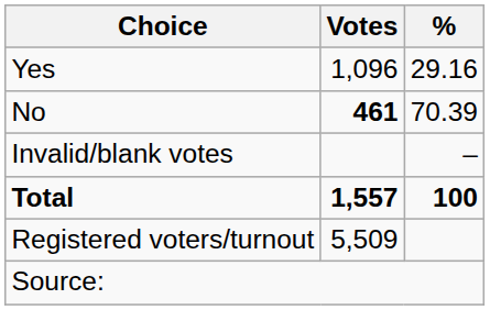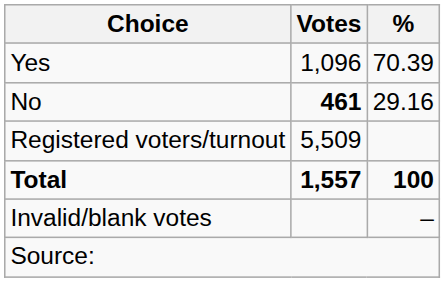 <table class=wikitable style=text-align:right>
 <tr>
 <th>Choice</th>
 <th>Votes</th>
 <th>%</th>
 </tr>
 <tr>
 <td align=left>Yes</td>
 <td>1,096</td>
-<td>29.16</td>
+<td>70.39</td>
 </tr>
 <tr>
 <td align=left>No</td>
 <td><strong>461</strong></td>
-<td>70.39</td>
+<td>29.16</td>
+</tr>
+<tr>
+<td align=left>Registered voters/turnout</td>
+<td>5,509</td>
+<td></td>
+</tr>
+<tr>
+<td align=left><strong>Total</strong></td>
+<td><strong>1,557</strong></td>
+<td><strong>100</strong></td>
 </tr>
 <tr>
 <td align=left>Invalid/blank votes</td>
 <td></td>
 <td>–</td>
 </tr>
 <tr>
-<td align=left><strong>Total</strong></td>
-<td><strong>1,557</strong></td>
-<td><strong>100</strong></td>
-</tr>
-<tr>
-<td align=left>Registered voters/turnout</td>
-<td>5,509</td>
-<td></td>
-</tr>
-<tr>
 <td align=left colspan=3>Source: </td>
 </tr>
 </table>
